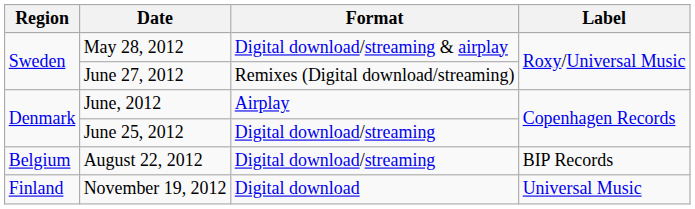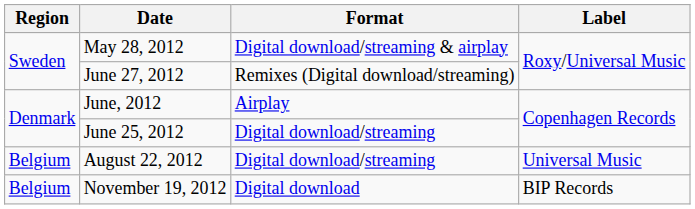 <table class="wikitable plainrowheaders">
 <tr>
 <th scope="col">Region</th>
 <th scope="col">Date</th>
 <th scope="col">Format</th>
 <th scope="col">Label</th>
 </tr>
 <tr>
 <td rowspan="2"><a href='#'>Sweden</a></td>
 <td>May 28, 2012</td>
 <td><a href='#'>Digital download</a>/<a href='#'>streaming</a> & <a href='#'>airplay</a></td>
 <td rowspan="2"><a href='#'>Roxy</a>/<a href='#'>Universal Music</a></td>
 </tr>
 <tr>
 <td>June 27, 2012</td>
 <td>Remixes (Digital download/streaming)</td>
 </tr>
 <tr>
 <td rowspan="2"><a href='#'>Denmark</a></td>
 <td>June, 2012</td>
 <td><a href='#'>Airplay</a></td>
 <td rowspan="2"><a href='#'>Copenhagen Records</a></td>
 </tr>
 <tr>
 <td>June 25, 2012</td>
 <td><a href='#'>Digital download</a>/<a href='#'>streaming</a></td>
 </tr>
 <tr>
 <td><a href='#'>Belgium</a></td>
 <td>August 22, 2012</td>
 <td><a href='#'>Digital download</a>/<a href='#'>streaming</a></td>
+<td rowspan="1"><a href='#'>Universal Music</a></td>
+</tr>
+<tr>
+<td><a href='#'>Belgium</a></td>
+<td>November 19, 2012</td>
+<td><a href='#'>Digital download</a></td>
 <td>BIP Records</td>
 </tr>
-<tr>
-<td rowspan="1"><a href='#'>Finland</a></td>
-<td>November 19, 2012</td>
-<td><a href='#'>Digital download</a></td>
-<td rowspan="1"><a href='#'>Universal Music</a></td>
-</tr>
 </table>
